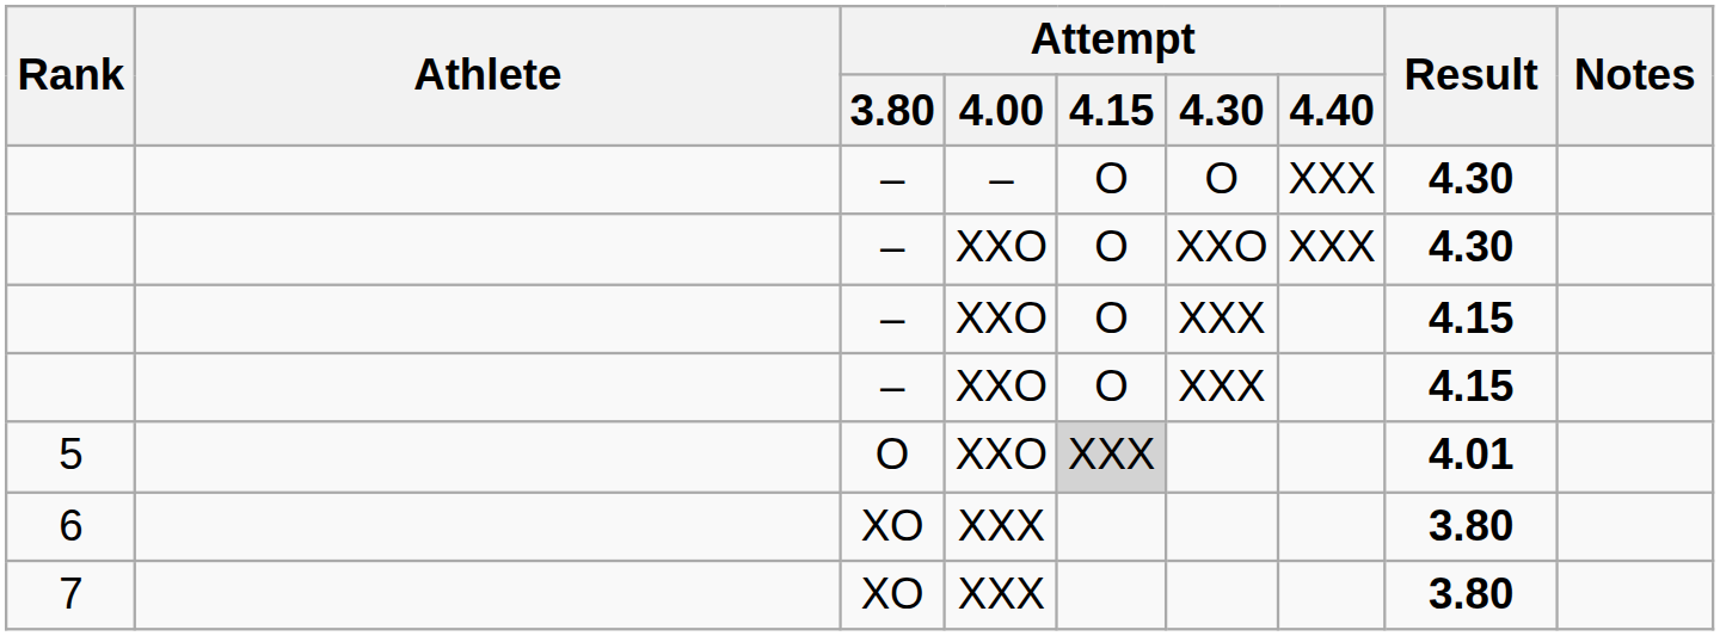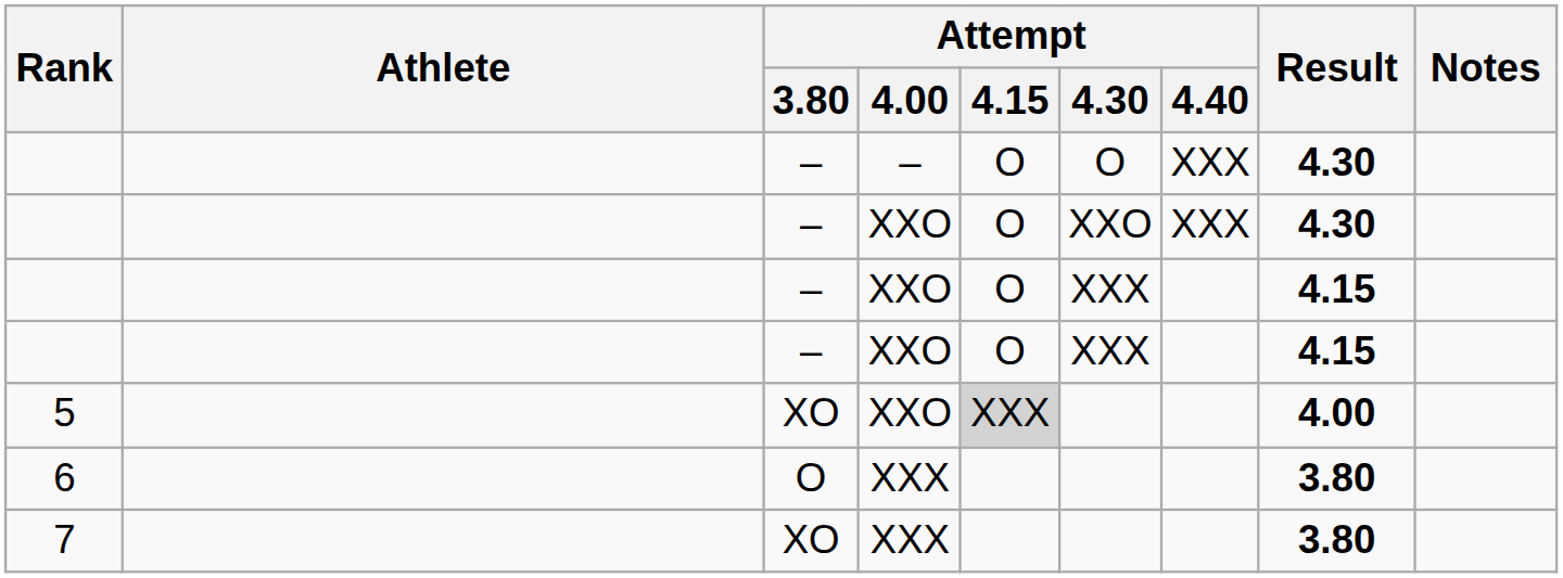 <table class="wikitable" style="text-align:center">
 <tr>
 <th rowspan=2 width=40>Rank</th>
 <th rowspan=2 width=250>Athlete</th>
 <th colspan=5>Attempt</th>
 <th rowspan=2 width=55>Result</th>
 <th rowspan=2 width=50>Notes</th>
 </tr>
 <tr>
 <th width=30>3.80</th>
 <th width=30>4.00</th>
 <th width=30>4.15</th>
 <th width=30>4.30</th>
 <th width=30>4.40</th>
 </tr>
 <tr>
 <td></td>
 <td align=left></td>
 <td>–</td>
 <td>–</td>
 <td>O</td>
 <td>O</td>
 <td>XXX</td>
 <td><strong>4.30</strong></td>
 <td></td>
 </tr>
 <tr>
 <td></td>
 <td align=left></td>
 <td>–</td>
 <td>XXO</td>
 <td>O</td>
 <td>XXO</td>
 <td>XXX</td>
 <td><strong>4.30</strong></td>
 <td></td>
 </tr>
 <tr>
 <td></td>
 <td align=left></td>
 <td>–</td>
 <td>XXO</td>
 <td>O</td>
 <td>XXX</td>
 <td></td>
 <td><strong>4.15</strong></td>
 <td></td>
 </tr>
 <tr>
 <td></td>
 <td align=left></td>
 <td>–</td>
 <td>XXO</td>
 <td>O</td>
 <td>XXX</td>
 <td></td>
 <td><strong>4.15</strong></td>
 <td></td>
 </tr>
 <tr>
 <td>5</td>
 <td align=left></td>
-<td>O</td>
+<td>XO</td>
 <td>XXO</td>
 <td style="background: lightgrey;">XXX</td>
 <td></td>
 <td></td>
-<td><strong>4.01</strong></td>
+<td><strong>4.00</strong></td>
 <td></td>
 </tr>
 <tr>
 <td>6</td>
 <td align=left></td>
-<td>XO</td>
+<td>O</td>
 <td>XXX</td>
 <td></td>
 <td></td>
 <td></td>
 <td><strong>3.80</strong></td>
 <td></td>
 </tr>
 <tr>
 <td>7</td>
 <td align=left></td>
 <td>XO</td>
 <td>XXX</td>
 <td></td>
 <td></td>
 <td></td>
 <td><strong>3.80</strong></td>
 <td></td>
 </tr>
 </table>
